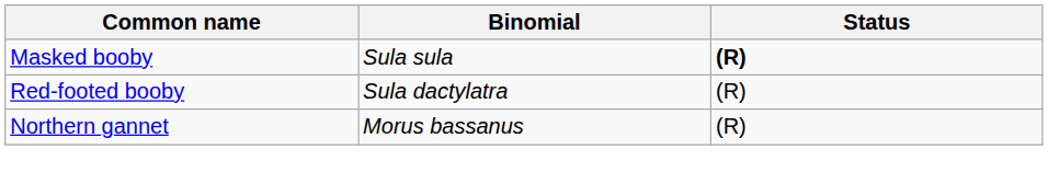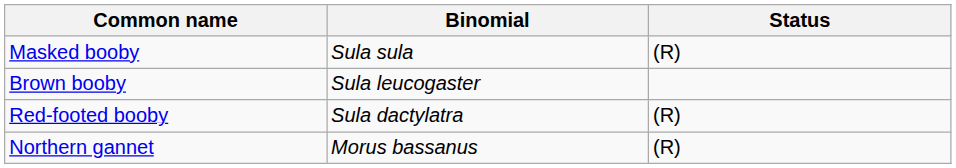 <table width=60% class="wikitable">
 <tr>
 <th width=34%>Common name</th>
 <th width=34%>Binomial</th>
 <th width=32%>Status</th>
 </tr>
 <tr>
 <td><a href='#'>Masked booby</a></td>
 <td><em>Sula sula</em></td>
-<td><strong>(R)</strong></td>
+<td>(R)</td>
+</tr>
+<tr>
+<td><a href='#'>Brown booby</a></td>
+<td><em>Sula leucogaster</em></td>
+<td></td>
 </tr>
 <tr>
 <td><a href='#'>Red-footed booby</a></td>
 <td><em>Sula dactylatra</em></td>
 <td>(R)</td>
 </tr>
 <tr>
 <td><a href='#'>Northern gannet</a></td>
 <td><em>Morus bassanus</em></td>
 <td>(R)</td>
 </tr>
 </table>
